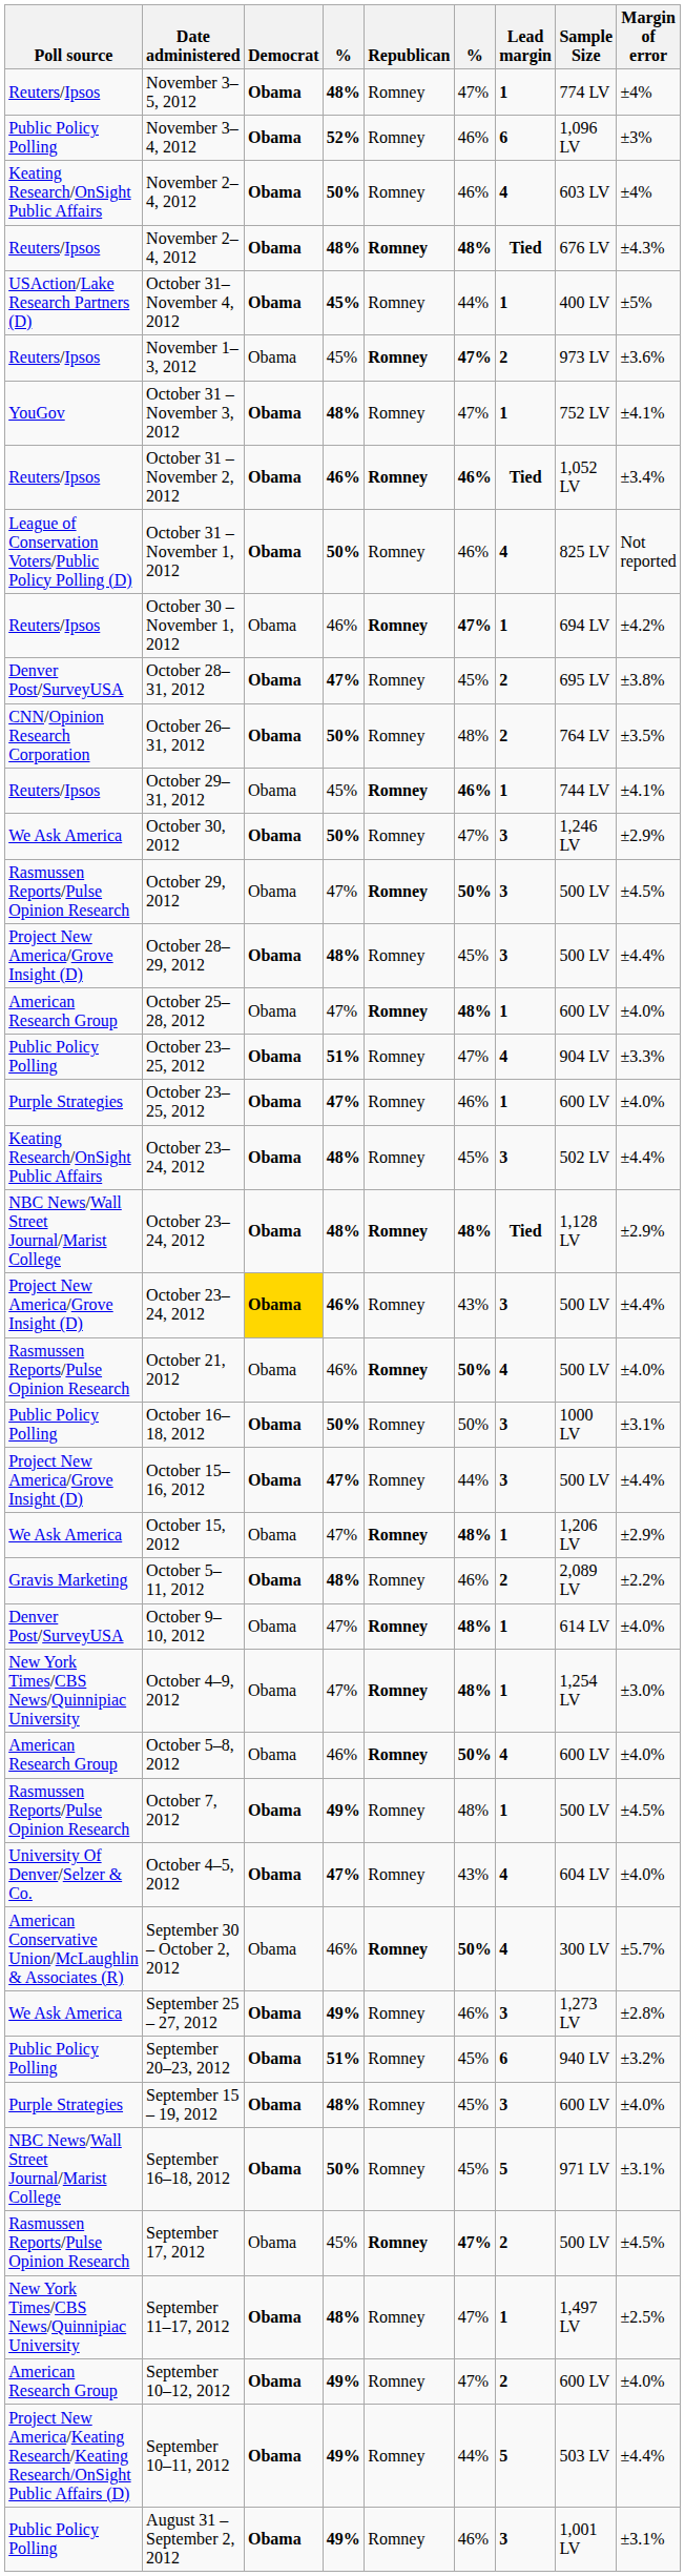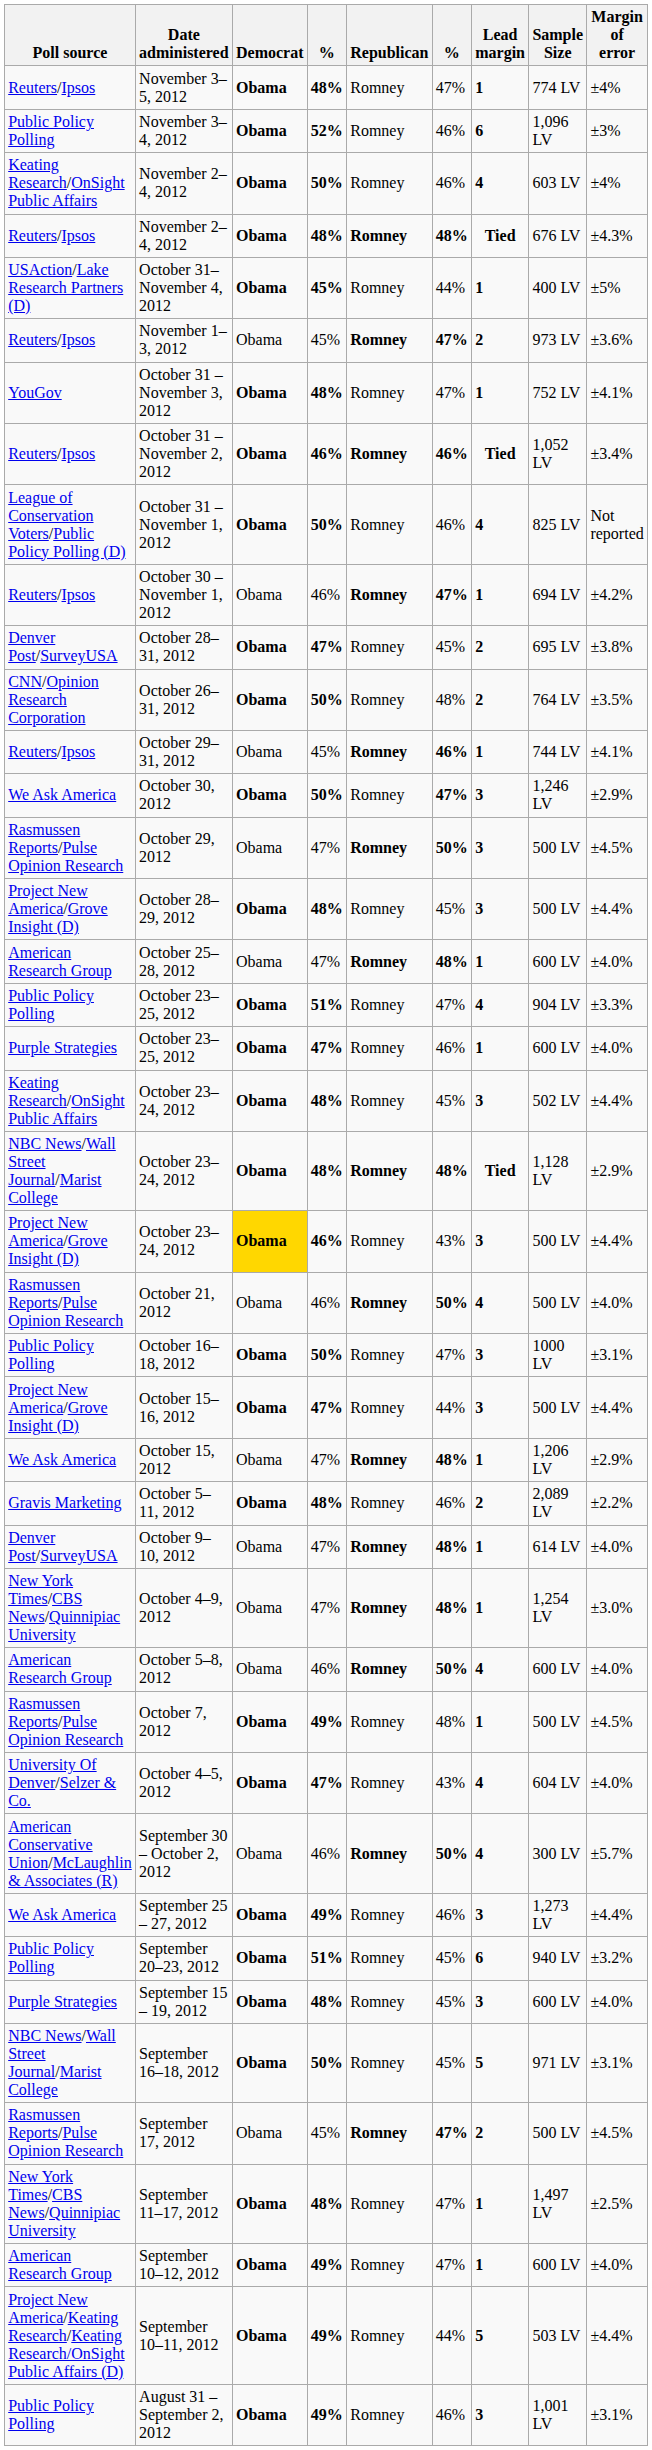 <table class="wikitable">
 <tr valign=bottom>
 <th>Poll source</th>
 <th>Date administered</th>
 <th>Democrat</th>
 <th>%</th>
 <th>Republican</th>
 <th>%</th>
 <th>Lead margin</th>
 <th>Sample Size</th>
 <th>Margin of error</th>
 </tr>
 <tr>
 <td><a href='#'>Reuters</a>/<a href='#'>Ipsos</a></td>
 <td>November 3–5, 2012</td>
 <td><strong>Obama</strong></td>
 <td><strong>48%</strong></td>
 <td>Romney</td>
 <td>47%</td>
 <td><strong>1</strong></td>
 <td>774 LV</td>
 <td>±4%</td>
 </tr>
 <tr>
 <td><a href='#'>Public Policy Polling</a></td>
 <td>November 3–4, 2012</td>
 <td><strong>Obama</strong></td>
 <td><strong>52%</strong></td>
 <td>Romney</td>
 <td>46%</td>
 <td><strong>6</strong></td>
 <td>1,096 LV</td>
 <td>±3%</td>
 </tr>
 <tr>
 <td><a href='#'>Keating Research</a>/<a href='#'>OnSight Public Affairs</a></td>
 <td>November 2–4, 2012</td>
 <td><strong>Obama</strong></td>
 <td><strong>50%</strong></td>
 <td>Romney</td>
 <td>46%</td>
 <td><strong>4</strong></td>
 <td>603 LV</td>
 <td>±4%</td>
 </tr>
 <tr>
 <td><a href='#'>Reuters</a>/<a href='#'>Ipsos</a></td>
 <td>November 2–4, 2012</td>
 <td><strong>Obama</strong></td>
 <td><strong>48%</strong></td>
 <td><strong>Romney</strong></td>
 <td><strong>48%</strong></td>
 <td align=center><strong>Tied</strong></td>
 <td>676 LV</td>
 <td>±4.3%</td>
 </tr>
 <tr>
 <td><a href='#'>USAction</a>/<a href='#'>Lake Research Partners (D)</a></td>
 <td>October 31–November 4, 2012</td>
 <td><strong>Obama</strong></td>
 <td><strong>45%</strong></td>
 <td>Romney</td>
 <td>44%</td>
 <td><strong>1</strong></td>
 <td>400 LV</td>
 <td>±5%</td>
 </tr>
 <tr>
 <td><a href='#'>Reuters</a>/<a href='#'>Ipsos</a></td>
 <td>November 1–3, 2012</td>
 <td>Obama</td>
 <td>45%</td>
 <td><strong>Romney</strong></td>
 <td><strong>47%</strong></td>
 <td><strong>2</strong></td>
 <td>973 LV</td>
 <td>±3.6%</td>
 </tr>
 <tr>
 <td><a href='#'>YouGov</a></td>
 <td>October 31 – November 3, 2012</td>
 <td><strong>Obama</strong></td>
 <td><strong>48%</strong></td>
 <td>Romney</td>
 <td>47%</td>
 <td><strong>1</strong></td>
 <td>752 LV</td>
 <td>±4.1%</td>
 </tr>
 <tr>
 <td><a href='#'>Reuters</a>/<a href='#'>Ipsos</a></td>
 <td>October 31 – November 2, 2012</td>
 <td><strong>Obama</strong></td>
 <td><strong>46%</strong></td>
 <td><strong>Romney</strong></td>
 <td><strong>46%</strong></td>
 <td align=center><strong>Tied</strong></td>
 <td>1,052 LV</td>
 <td>±3.4%</td>
 </tr>
 <tr>
 <td><a href='#'>League of Conservation Voters</a>/<a href='#'>Public Policy Polling (D)</a></td>
 <td>October 31 – November 1, 2012</td>
 <td><strong>Obama</strong></td>
 <td><strong>50%</strong></td>
 <td>Romney</td>
 <td>46%</td>
 <td><strong>4</strong></td>
 <td>825 LV</td>
 <td>Not reported</td>
 </tr>
 <tr>
 <td><a href='#'>Reuters</a>/<a href='#'>Ipsos</a></td>
 <td>October 30 – November 1, 2012</td>
 <td>Obama</td>
 <td>46%</td>
 <td><strong>Romney</strong></td>
 <td><strong>47%</strong></td>
 <td><strong>1</strong></td>
 <td>694 LV</td>
 <td>±4.2%</td>
 </tr>
 <tr>
 <td><a href='#'>Denver Post</a>/<a href='#'>SurveyUSA</a></td>
 <td>October 28–31, 2012</td>
 <td><strong>Obama</strong></td>
 <td><strong>47%</strong></td>
 <td>Romney</td>
 <td>45%</td>
 <td><strong>2</strong></td>
 <td>695 LV</td>
 <td>±3.8%</td>
 </tr>
 <tr>
 <td><a href='#'>CNN</a>/<a href='#'>Opinion Research Corporation</a></td>
 <td>October 26–31, 2012</td>
 <td><strong>Obama</strong></td>
 <td><strong>50%</strong></td>
 <td>Romney</td>
 <td>48%</td>
 <td><strong>2</strong></td>
 <td>764 LV</td>
 <td>±3.5%</td>
 </tr>
 <tr>
 <td><a href='#'>Reuters</a>/<a href='#'>Ipsos</a></td>
 <td>October 29–31, 2012</td>
 <td>Obama</td>
 <td>45%</td>
 <td><strong>Romney</strong></td>
 <td><strong>46%</strong></td>
 <td><strong>1</strong></td>
 <td>744 LV</td>
 <td>±4.1%</td>
 </tr>
 <tr>
 <td><a href='#'>We Ask America</a></td>
 <td>October 30, 2012</td>
 <td><strong>Obama</strong></td>
 <td><strong>50%</strong></td>
 <td>Romney</td>
-<td>47%</td>
+<td><strong>47%</strong></td>
 <td><strong>3</strong></td>
 <td>1,246 LV</td>
 <td>±2.9%</td>
 </tr>
 <tr>
 <td><a href='#'>Rasmussen Reports</a>/<a href='#'>Pulse Opinion Research</a></td>
 <td>October 29, 2012</td>
 <td>Obama</td>
 <td>47%</td>
 <td><strong>Romney</strong></td>
 <td><strong>50%</strong></td>
 <td><strong>3</strong></td>
 <td>500 LV</td>
 <td>±4.5%</td>
 </tr>
 <tr>
 <td><a href='#'>Project New America</a>/<a href='#'>Grove Insight (D)</a></td>
 <td>October 28–29, 2012</td>
 <td><strong>Obama</strong></td>
 <td><strong>48%</strong></td>
 <td>Romney</td>
 <td>45%</td>
 <td><strong>3</strong></td>
 <td>500 LV</td>
 <td>±4.4%</td>
 </tr>
 <tr>
 <td><a href='#'>American Research Group</a></td>
 <td>October 25–28, 2012</td>
 <td>Obama</td>
 <td>47%</td>
 <td><strong> Romney</strong></td>
 <td><strong>48%</strong></td>
 <td><strong>1</strong></td>
 <td>600 LV</td>
 <td>±4.0%</td>
 </tr>
 <tr>
 <td><a href='#'>Public Policy Polling</a></td>
 <td>October 23–25, 2012</td>
 <td><strong>Obama</strong></td>
 <td><strong>51%</strong></td>
 <td>Romney</td>
 <td>47%</td>
 <td><strong>4</strong></td>
 <td>904 LV</td>
 <td>±3.3%</td>
 </tr>
 <tr>
 <td><a href='#'>Purple Strategies</a></td>
 <td>October 23–25, 2012</td>
 <td><strong>Obama</strong></td>
 <td><strong>47%</strong></td>
 <td>Romney</td>
 <td>46%</td>
 <td><strong>1</strong></td>
 <td>600 LV</td>
 <td>±4.0%</td>
 </tr>
 <tr>
 <td><a href='#'>Keating Research</a>/<a href='#'>OnSight Public Affairs</a></td>
 <td>October 23–24, 2012</td>
 <td><strong>Obama</strong></td>
 <td><strong>48%</strong></td>
 <td>Romney</td>
 <td>45%</td>
 <td><strong>3</strong></td>
 <td>502 LV</td>
 <td>±4.4%</td>
 </tr>
 <tr>
 <td><a href='#'>NBC News</a>/<a href='#'>Wall Street Journal</a>/<a href='#'>Marist College</a></td>
 <td>October 23–24, 2012</td>
 <td><strong>Obama</strong></td>
 <td><strong>48%</strong></td>
 <td><strong>Romney</strong></td>
 <td><strong>48%</strong></td>
 <td align=center><strong>Tied</strong></td>
 <td>1,128 LV</td>
 <td>±2.9%</td>
 </tr>
 <tr>
 </tr>
 <tr>
 <td><a href='#'>Project New America</a>/<a href='#'>Grove Insight (D)</a></td>
 <td>October 23–24, 2012</td>
 <td style="background: gold;"><strong>Obama</strong></td>
 <td><strong>46%</strong></td>
 <td>Romney</td>
 <td>43%</td>
 <td><strong>3</strong></td>
 <td>500 LV</td>
 <td>±4.4%</td>
 </tr>
 <tr>
 <td><a href='#'>Rasmussen Reports</a>/<a href='#'>Pulse Opinion Research</a></td>
 <td>October 21, 2012</td>
 <td>Obama</td>
 <td>46%</td>
 <td><strong>Romney</strong></td>
 <td><strong>50%</strong></td>
 <td><strong>4</strong></td>
 <td>500 LV</td>
 <td>±4.0%</td>
 </tr>
 <tr>
 <td><a href='#'>Public Policy Polling</a></td>
 <td>October 16–18, 2012</td>
 <td><strong> Obama</strong></td>
 <td><strong>50%</strong></td>
 <td>Romney</td>
-<td>50%</td>
+<td>47%</td>
 <td><strong>3</strong></td>
 <td>1000 LV</td>
 <td>±3.1%</td>
 </tr>
 <tr>
 <td><a href='#'>Project New America</a>/<a href='#'>Grove Insight (D)</a></td>
 <td>October 15–16, 2012</td>
 <td><strong>Obama</strong></td>
 <td><strong>47%</strong></td>
 <td>Romney</td>
 <td>44%</td>
 <td><strong>3</strong></td>
 <td>500 LV</td>
 <td>±4.4%</td>
 </tr>
 <tr>
 <td><a href='#'>We Ask America</a></td>
 <td>October 15, 2012</td>
 <td>Obama</td>
 <td>47%</td>
 <td><strong>Romney</strong></td>
 <td><strong>48%</strong></td>
 <td><strong>1</strong></td>
 <td>1,206 LV</td>
 <td>±2.9%</td>
 </tr>
 <tr>
 <td><a href='#'>Gravis Marketing</a></td>
 <td>October 5–11, 2012</td>
 <td><strong>Obama</strong></td>
 <td><strong>48%</strong></td>
 <td>Romney</td>
 <td>46%</td>
 <td><strong>2</strong></td>
 <td>2,089 LV</td>
 <td>±2.2%</td>
 </tr>
 <tr>
 <td><a href='#'>Denver Post</a>/<a href='#'>SurveyUSA</a></td>
 <td>October 9–10, 2012</td>
 <td>Obama</td>
 <td>47%</td>
 <td><strong>Romney</strong></td>
 <td><strong>48%</strong></td>
 <td><strong>1</strong></td>
 <td>614 LV</td>
 <td>±4.0%</td>
 </tr>
 <tr>
 <td><a href='#'>New York Times</a>/<a href='#'>CBS News</a>/<a href='#'>Quinnipiac University</a></td>
 <td>October 4–9, 2012</td>
 <td>Obama</td>
 <td>47%</td>
 <td><strong>Romney</strong></td>
 <td><strong>48%</strong></td>
 <td><strong>1</strong></td>
 <td>1,254 LV</td>
 <td>±3.0%</td>
 </tr>
 <tr>
 <td><a href='#'>American Research Group</a></td>
 <td>October 5–8, 2012</td>
 <td>Obama</td>
 <td>46%</td>
 <td><strong>Romney</strong></td>
 <td><strong>50%</strong></td>
 <td><strong>4</strong></td>
 <td>600 LV</td>
 <td>±4.0%</td>
 </tr>
 <tr>
 <td><a href='#'>Rasmussen Reports</a>/<a href='#'>Pulse Opinion Research</a></td>
 <td>October 7, 2012</td>
 <td><strong>Obama</strong></td>
 <td><strong>49%</strong></td>
 <td>Romney</td>
 <td>48%</td>
 <td><strong>1</strong></td>
 <td>500 LV</td>
 <td>±4.5%</td>
 </tr>
 <tr>
 <td><a href='#'>University Of Denver</a>/<a href='#'>Selzer & Co.</a></td>
 <td>October 4–5, 2012</td>
 <td><strong>Obama</strong></td>
 <td><strong>47%</strong></td>
 <td>Romney</td>
 <td>43%</td>
 <td><strong>4</strong></td>
 <td>604 LV</td>
 <td>±4.0%</td>
 </tr>
 <tr>
 <td><a href='#'>American Conservative Union</a>/<a href='#'>McLaughlin & Associates (R)</a></td>
 <td>September 30 – October 2, 2012</td>
 <td>Obama</td>
 <td>46%</td>
 <td><strong>Romney</strong></td>
 <td><strong>50%</strong></td>
 <td><strong>4</strong></td>
 <td>300 LV</td>
 <td>±5.7%</td>
 </tr>
 <tr>
 <td><a href='#'>We Ask America</a></td>
 <td>September 25 – 27, 2012</td>
 <td><strong>Obama</strong></td>
 <td><strong>49%</strong></td>
 <td>Romney</td>
 <td>46%</td>
 <td><strong>3</strong></td>
 <td>1,273 LV</td>
-<td>±2.8%</td>
+<td>±4.4%</td>
 </tr>
 <tr>
 <td><a href='#'>Public Policy Polling</a></td>
 <td>September 20–23, 2012</td>
 <td><strong>Obama</strong></td>
 <td><strong>51%</strong></td>
 <td>Romney</td>
 <td>45%</td>
 <td><strong>6</strong></td>
 <td>940 LV</td>
 <td>±3.2%</td>
 </tr>
 <tr>
 <td><a href='#'>Purple Strategies</a></td>
 <td>September 15 – 19, 2012</td>
 <td><strong>Obama</strong></td>
 <td><strong>48%</strong></td>
 <td>Romney</td>
 <td>45%</td>
 <td><strong>3</strong></td>
 <td>600 LV</td>
 <td>±4.0%</td>
 </tr>
 <tr>
 <td><a href='#'>NBC News</a>/<a href='#'>Wall Street Journal</a>/<a href='#'>Marist College</a></td>
 <td>September 16–18, 2012</td>
 <td><strong>Obama</strong></td>
 <td><strong>50%</strong></td>
 <td>Romney</td>
 <td>45%</td>
 <td><strong>5</strong></td>
 <td>971 LV</td>
 <td>±3.1%</td>
 </tr>
 <tr>
 <td><a href='#'>Rasmussen Reports</a>/<a href='#'>Pulse Opinion Research</a></td>
 <td>September 17, 2012</td>
 <td>Obama</td>
 <td>45%</td>
 <td><strong>Romney</strong></td>
 <td><strong>47%</strong></td>
 <td><strong>2</strong></td>
 <td>500 LV</td>
 <td>±4.5%</td>
 </tr>
 <tr>
 <td><a href='#'>New York Times</a>/<a href='#'>CBS News</a>/<a href='#'>Quinnipiac University</a></td>
 <td>September 11–17, 2012</td>
 <td><strong>Obama</strong></td>
 <td><strong>48%</strong></td>
 <td>Romney</td>
 <td>47%</td>
 <td><strong>1</strong></td>
 <td>1,497 LV</td>
 <td>±2.5%</td>
 </tr>
 <tr>
 <td><a href='#'>American Research Group</a></td>
 <td>September 10–12, 2012</td>
 <td><strong>Obama</strong></td>
 <td><strong>49%</strong></td>
 <td>Romney</td>
 <td>47%</td>
-<td><strong>2</strong></td>
+<td><strong>1</strong></td>
 <td>600 LV</td>
 <td>±4.0%</td>
 </tr>
 <tr>
 <td><a href='#'>Project New America</a>/<a href='#'>Keating Research</a>/<a href='#'>Keating Research/OnSight Public Affairs (D)</a></td>
 <td>September 10–11, 2012</td>
 <td><strong>Obama</strong></td>
 <td><strong>49%</strong></td>
 <td>Romney</td>
 <td>44%</td>
 <td><strong>5</strong></td>
 <td>503 LV</td>
 <td>±4.4%</td>
 </tr>
 <tr>
 <td><a href='#'>Public Policy Polling</a></td>
 <td>August 31 – September 2, 2012</td>
 <td><strong>Obama</strong></td>
 <td><strong>49%</strong></td>
 <td>Romney</td>
 <td>46%</td>
 <td><strong>3</strong></td>
 <td>1,001 LV</td>
 <td>±3.1%</td>
 </tr>
 </table>
